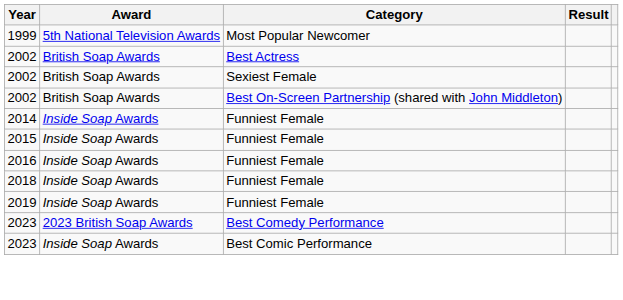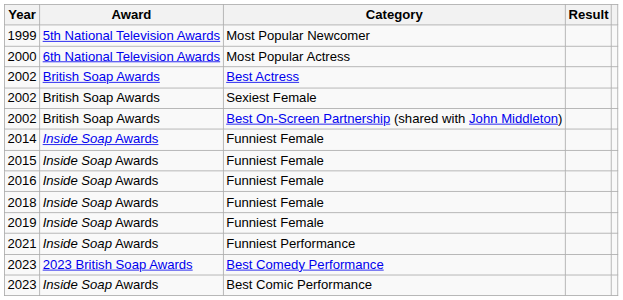 <table class="wikitable sortable">
 <tr>
 <th>Year</th>
 <th>Award</th>
 <th>Category</th>
 <th>Result</th>
 <th scope=col class=unsortable></th>
 </tr>
 <tr>
 <td>1999</td>
 <td><a href='#'>5th National Television Awards</a></td>
 <td>Most Popular Newcomer</td>
+<td></td>
+<td align="center"></td>
+</tr>
+<tr>
+<td>2000</td>
+<td><a href='#'>6th National Television Awards</a></td>
+<td>Most Popular Actress</td>
 <td></td>
 <td align="center"></td>
 </tr>
 <tr>
 <td>2002</td>
 <td><a href='#'>British Soap Awards</a></td>
 <td><a href='#'>Best Actress</a></td>
 <td></td>
 <td align="center"></td>
 </tr>
 <tr>
 <td>2002</td>
 <td>British Soap Awards</td>
 <td>Sexiest Female</td>
 <td></td>
 <td align="center"></td>
 </tr>
 <tr>
 <td>2002</td>
 <td>British Soap Awards</td>
 <td><a href='#'>Best On-Screen Partnership</a> (shared with <a href='#'>John Middleton</a>)</td>
 <td></td>
 <td align="center"></td>
 </tr>
 <tr>
 <td>2014</td>
 <td><a href='#'><em>Inside Soap</em> Awards</a></td>
 <td>Funniest Female</td>
 <td></td>
 <td align="center"></td>
 </tr>
 <tr>
 <td>2015</td>
 <td><em>Inside Soap</em> Awards</td>
 <td>Funniest Female</td>
 <td></td>
 <td align="center"></td>
 </tr>
 <tr>
 <td>2016</td>
 <td><em>Inside Soap</em> Awards</td>
 <td>Funniest Female</td>
 <td></td>
 <td align="center"></td>
 </tr>
 <tr>
 <td>2018</td>
 <td><em>Inside Soap</em> Awards</td>
 <td>Funniest Female</td>
 <td></td>
 <td align="center"></td>
 </tr>
 <tr>
 <td>2019</td>
 <td><em>Inside Soap</em> Awards</td>
 <td>Funniest Female</td>
 <td></td>
 <td align="center"></td>
 </tr>
 <tr>
+<td>2021</td>
+<td><em>Inside Soap</em> Awards</td>
+<td>Funniest Performance</td>
+<td></td>
+<td align="center"></td>
+</tr>
+<tr>
 <td>2023</td>
 <td><a href='#'>2023 British Soap Awards</a></td>
 <td><a href='#'>Best Comedy Performance</a></td>
 <td></td>
 <td align="center"></td>
 </tr>
 <tr>
 <td>2023</td>
 <td><em>Inside Soap</em> Awards</td>
 <td>Best Comic Performance</td>
 <td></td>
 <td align="center"></td>
 </tr>
 </table>
